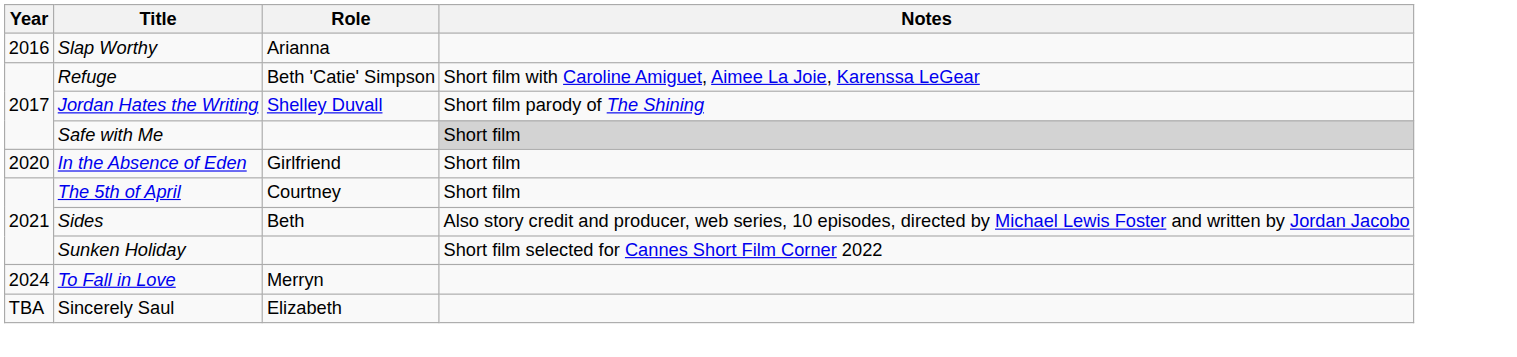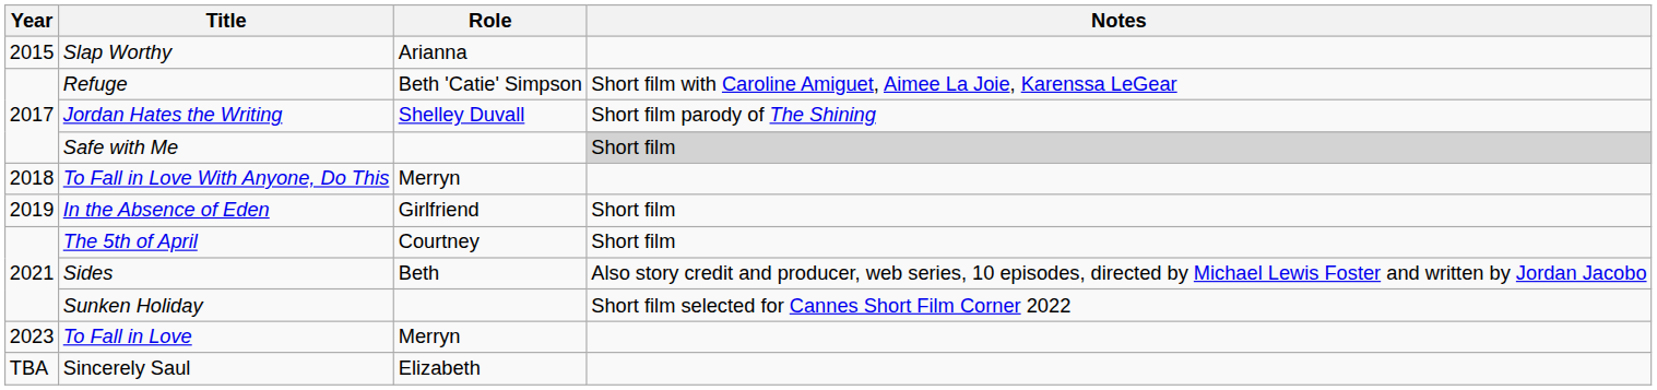 <table class="wikitable">
 <tr>
 <th>Year</th>
 <th>Title</th>
 <th>Role</th>
 <th>Notes</th>
 </tr>
 <tr>
-<td>2016</td>
+<td>2015</td>
 <td><em>Slap Worthy</em></td>
 <td>Arianna</td>
 <td></td>
 </tr>
 <tr>
 <td rowspan="3">2017</td>
 <td><em>Refuge</em></td>
 <td>Beth 'Catie' Simpson</td>
 <td>Short film with <a href='#'>Caroline Amiguet</a>, <a href='#'>Aimee La Joie</a>, <a href='#'>Karenssa LeGear</a></td>
 </tr>
 <tr>
 <td><em><a href='#'>Jordan Hates the Writing</a></em></td>
 <td><a href='#'>Shelley Duvall</a></td>
 <td>Short film parody of <a href='#'><em>The Shining</em></a></td>
 </tr>
 <tr>
 <td><em>Safe with Me</em></td>
 <td></td>
 <td style="background: lightgrey;">Short film</td>
 </tr>
 <tr>
-<td>2020</td>
+<td>2018</td>
+<td><em><a href='#'>To Fall in Love With Anyone, Do This</a></em></td>
+<td>Merryn</td>
+<td></td>
+</tr>
+<tr>
+<td>2019</td>
 <td><em><a href='#'>In the Absence of Eden</a></em></td>
 <td>Girlfriend</td>
 <td>Short film</td>
 </tr>
 <tr>
 <td rowspan="3">2021</td>
 <td><em><a href='#'>The 5th of April</a></em></td>
 <td>Courtney</td>
 <td>Short film</td>
 </tr>
 <tr>
 <td><em>Sides</em></td>
 <td>Beth</td>
 <td>Also story credit and producer, web series, 10 episodes, directed by <a href='#'>Michael Lewis Foster</a> and written by <a href='#'>Jordan Jacobo</a></td>
 </tr>
 <tr>
 <td><em>Sunken Holiday</em></td>
 <td></td>
 <td>Short film selected for <a href='#'>Cannes Short Film Corner</a> 2022</td>
 </tr>
 <tr>
-<td>2024</td>
+<td>2023</td>
 <td><a href='#'><em>To Fall in Love</em></a></td>
 <td>Merryn</td>
 <td></td>
 </tr>
 <tr>
 <td>TBA</td>
 <td>Sincerely Saul</td>
 <td>Elizabeth</td>
 <td></td>
 </tr>
 </table>
